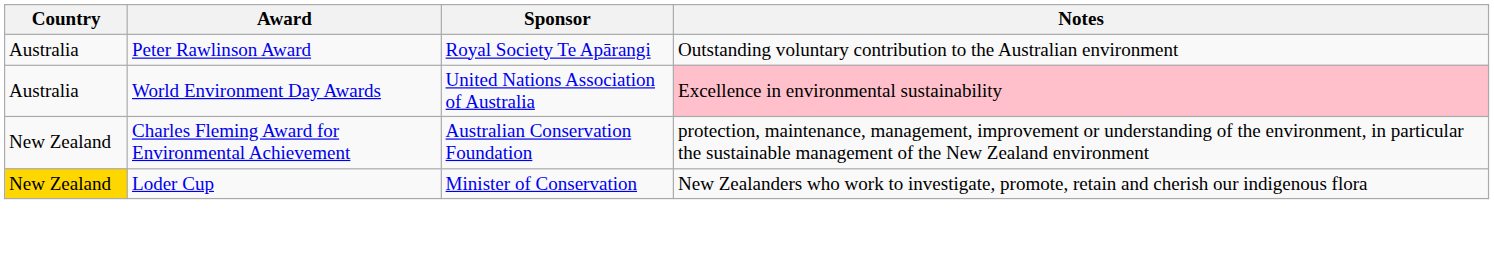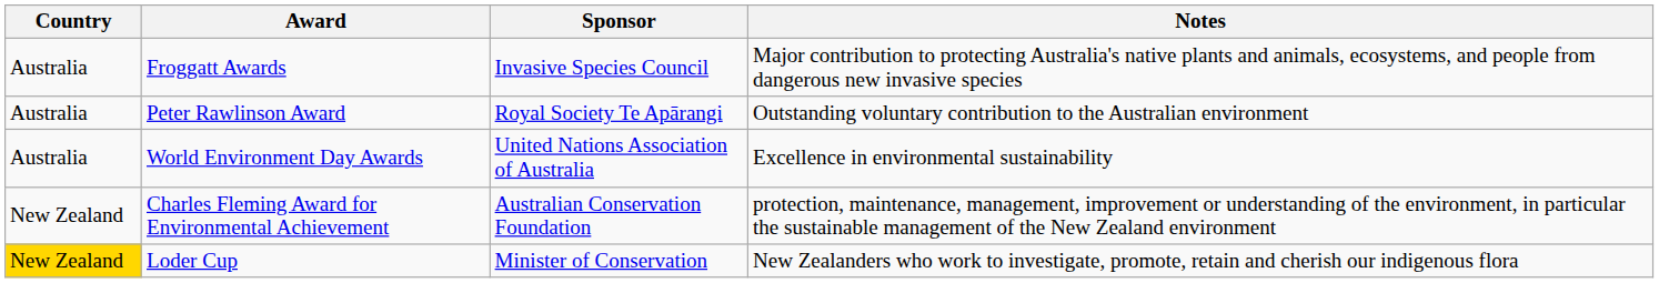 <table Class="wikitable sortable">
 <tr>
 <th style="width:6em;">Country</th>
 <th>Award</th>
 <th>Sponsor</th>
 <th>Notes</th>
+</tr>
+<tr>
+<td>Australia</td>
+<td><a href='#'>Froggatt Awards</a></td>
+<td><a href='#'>Invasive Species Council</a></td>
+<td>Major contribution to protecting Australia's native plants and animals, ecosystems, and people from dangerous new invasive species</td>
 </tr>
 <tr>
 <td>Australia</td>
 <td><a href='#'>Peter Rawlinson Award</a></td>
 <td><a href='#'>Royal Society Te Apārangi</a></td>
 <td>Outstanding voluntary contribution to the Australian environment</td>
 </tr>
 <tr>
 <td>Australia</td>
 <td><a href='#'>World Environment Day Awards</a></td>
 <td><a href='#'>United Nations Association of Australia</a></td>
-<td style="background: pink;">Excellence in environmental sustainability</td>
+<td>Excellence in environmental sustainability</td>
 </tr>
 <tr>
 <td>New Zealand</td>
 <td><a href='#'>Charles Fleming Award for Environmental Achievement</a></td>
 <td><a href='#'>Australian Conservation Foundation</a></td>
 <td>protection, maintenance, management, improvement or understanding of the environment, in particular the sustainable management of the New Zealand environment</td>
 </tr>
 <tr>
 <td style="background: gold;">New Zealand</td>
 <td><a href='#'>Loder Cup</a></td>
 <td><a href='#'>Minister of Conservation</a></td>
 <td>New Zealanders who work to investigate, promote, retain and cherish our indigenous flora</td>
 </tr>
 </table>
